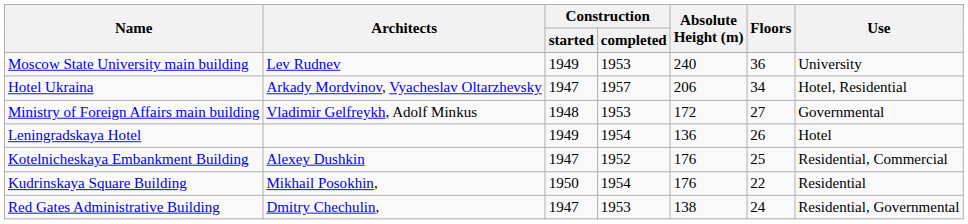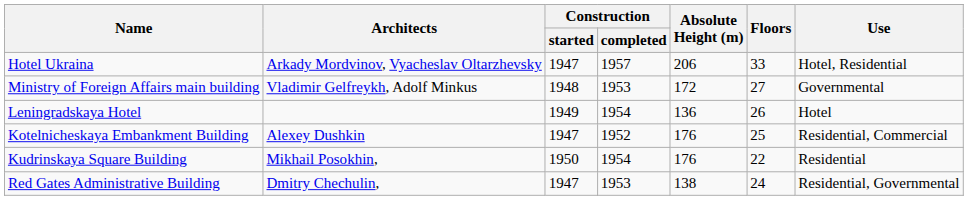 <table class="wikitable sortable">
 <tr>
 <th rowspan="2">Name</th>
 <th rowspan="2">Architects</th>
 <th colspan="2">Construction</th>
 <th rowspan="2">Absolute<br>Height (m)</th>
 <th rowspan="2">Floors</th>
 <th rowspan="2">Use</th>
 </tr>
 <tr>
 <th>started</th>
 <th>completed</th>
 </tr>
 <tr>
-<td><a href='#'>Moscow State University main building</a></td>
-<td><a href='#'>Lev Rudnev</a></td>
-<td>1949</td>
-<td>1953</td>
-<td>240</td>
-<td>36</td>
-<td>University</td>
-</tr>
-<tr>
 <td><a href='#'>Hotel Ukraina</a></td>
 <td><a href='#'>Arkady Mordvinov</a>, <a href='#'>Vyacheslav Oltarzhevsky</a></td>
 <td>1947</td>
 <td>1957</td>
 <td>206</td>
-<td>34</td>
+<td>33</td>
 <td>Hotel, Residential</td>
 </tr>
 <tr>
 <td><a href='#'>Ministry of Foreign Affairs main building</a></td>
 <td><a href='#'>Vladimir Gelfreykh</a>, Adolf Minkus</td>
 <td>1948</td>
 <td>1953</td>
 <td>172</td>
 <td>27</td>
 <td>Governmental</td>
 </tr>
 <tr>
 <td><a href='#'>Leningradskaya Hotel</a></td>
 <td></td>
 <td>1949</td>
 <td>1954</td>
 <td>136</td>
 <td>26</td>
 <td>Hotel</td>
 </tr>
 <tr>
 <td><a href='#'>Kotelnicheskaya Embankment Building</a></td>
 <td><a href='#'>Alexey Dushkin</a></td>
 <td>1947</td>
 <td>1952</td>
 <td>176</td>
 <td>25</td>
 <td>Residential, Commercial</td>
 </tr>
 <tr>
 <td><a href='#'>Kudrinskaya Square Building</a></td>
 <td><a href='#'>Mikhail Posokhin</a>, </td>
 <td>1950</td>
 <td>1954</td>
 <td>176</td>
 <td>22</td>
 <td>Residential</td>
 </tr>
 <tr>
 <td><a href='#'>Red Gates Administrative Building</a></td>
 <td><a href='#'>Dmitry Chechulin</a>, </td>
 <td>1947</td>
 <td>1953</td>
 <td>138</td>
 <td>24</td>
 <td>Residential, Governmental</td>
 </tr>
 </table>
